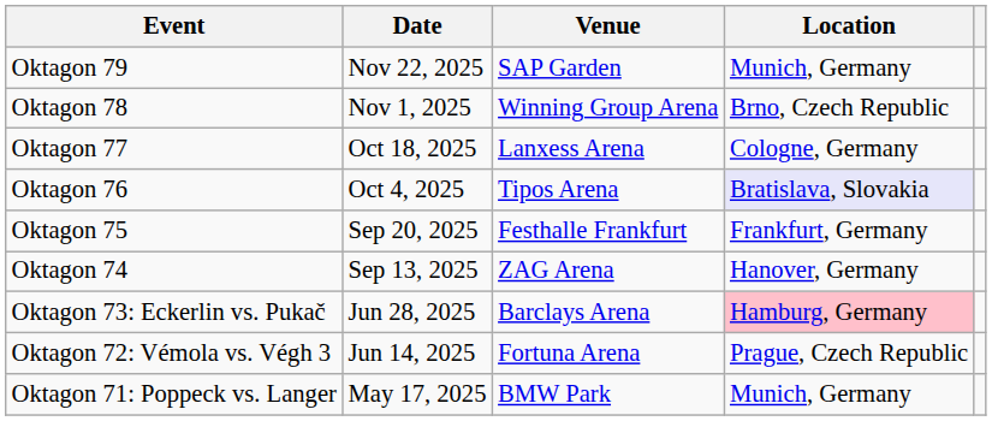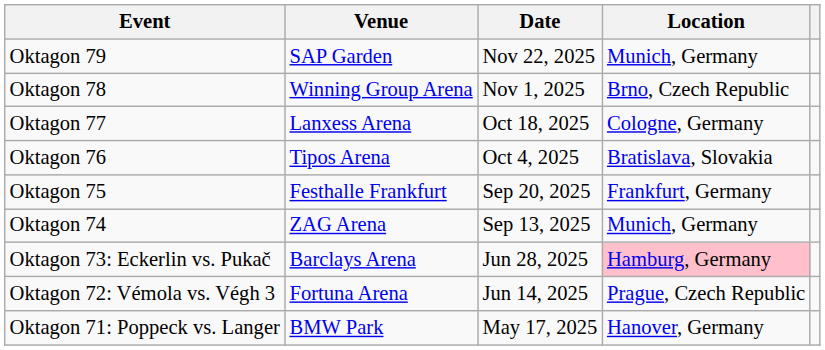 <table class="sortable wikitable succession-box" style="font-size:90%;">
 <tr>
 <th scope="col">Event</th>
+<th scope="col">Venue</th>
 <th scope="col">Date</th>
-<th scope="col">Venue</th>
 <th scope="col">Location</th>
 <th scope="col" class=unsortable></th>
 </tr>
 <tr>
 <td>Oktagon 79</td>
+<td><a href='#'>SAP Garden</a></td>
 <td>Nov 22, 2025</td>
-<td><a href='#'>SAP Garden</a></td>
 <td> <a href='#'>Munich</a>, Germany</td>
 <td></td>
 </tr>
 <tr>
 <td>Oktagon 78</td>
+<td><a href='#'>Winning Group Arena</a></td>
 <td>Nov 1, 2025</td>
-<td><a href='#'>Winning Group Arena</a></td>
 <td> <a href='#'>Brno</a>, Czech Republic</td>
 <td></td>
 </tr>
 <tr>
 <td>Oktagon 77</td>
+<td><a href='#'>Lanxess Arena</a></td>
 <td>Oct 18, 2025</td>
-<td><a href='#'>Lanxess Arena</a></td>
 <td> <a href='#'>Cologne</a>, Germany</td>
 <td></td>
 </tr>
 <tr>
 <td>Oktagon 76</td>
+<td><a href='#'>Tipos Arena</a></td>
 <td>Oct 4, 2025</td>
-<td><a href='#'>Tipos Arena</a></td>
-<td style="background: lavender;"> <a href='#'>Bratislava</a>, Slovakia</td>
+<td> <a href='#'>Bratislava</a>, Slovakia</td>
 <td></td>
 </tr>
 <tr>
 <td>Oktagon 75</td>
+<td><a href='#'>Festhalle Frankfurt</a></td>
 <td>Sep 20, 2025</td>
-<td><a href='#'>Festhalle Frankfurt</a></td>
 <td> <a href='#'>Frankfurt</a>, Germany</td>
 <td></td>
 </tr>
 <tr>
 <td>Oktagon 74</td>
+<td><a href='#'>ZAG Arena</a></td>
 <td>Sep 13, 2025</td>
-<td><a href='#'>ZAG Arena</a></td>
-<td> <a href='#'>Hanover</a>, Germany</td>
+<td> <a href='#'>Munich</a>, Germany</td>
 <td></td>
 </tr>
 <tr>
 <td>Oktagon 73: Eckerlin vs. Pukač</td>
+<td><a href='#'>Barclays Arena</a></td>
 <td>Jun 28, 2025</td>
-<td><a href='#'>Barclays Arena</a></td>
 <td style="background: pink;"> <a href='#'>Hamburg</a>, Germany</td>
 <td></td>
 </tr>
 <tr>
 <td>Oktagon 72: Vémola vs. Végh 3</td>
+<td><a href='#'>Fortuna Arena</a></td>
 <td>Jun 14, 2025</td>
-<td><a href='#'>Fortuna Arena</a></td>
 <td> <a href='#'>Prague</a>, Czech Republic</td>
 <td></td>
 </tr>
 <tr>
 <td>Oktagon 71: Poppeck vs. Langer</td>
+<td><a href='#'>BMW Park</a></td>
 <td>May 17, 2025</td>
-<td><a href='#'>BMW Park</a></td>
-<td> <a href='#'>Munich</a>, Germany</td>
+<td> <a href='#'>Hanover</a>, Germany</td>
 <td></td>
 </tr>
 </table>
